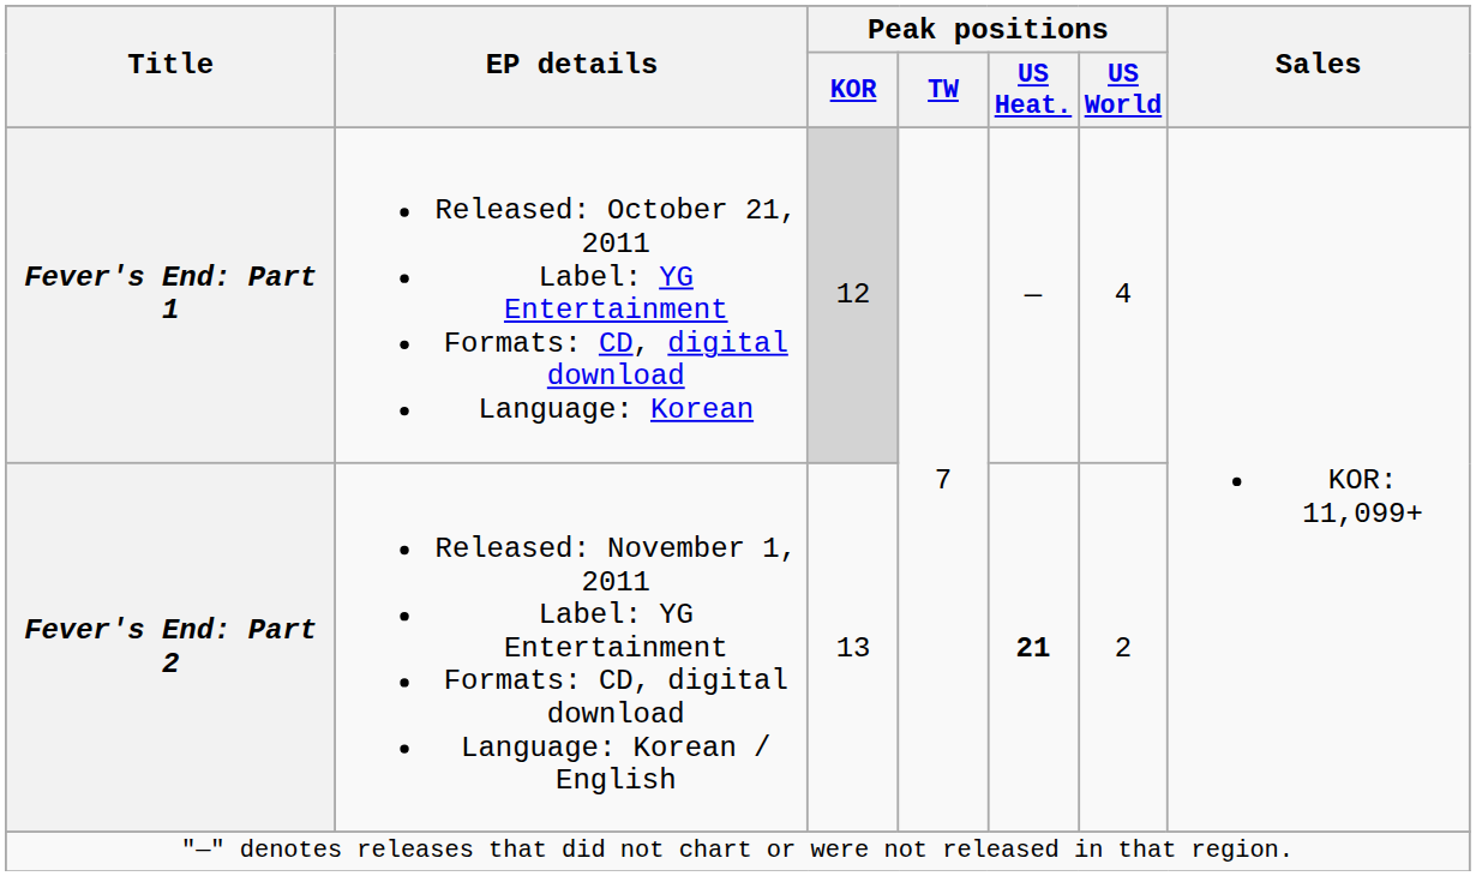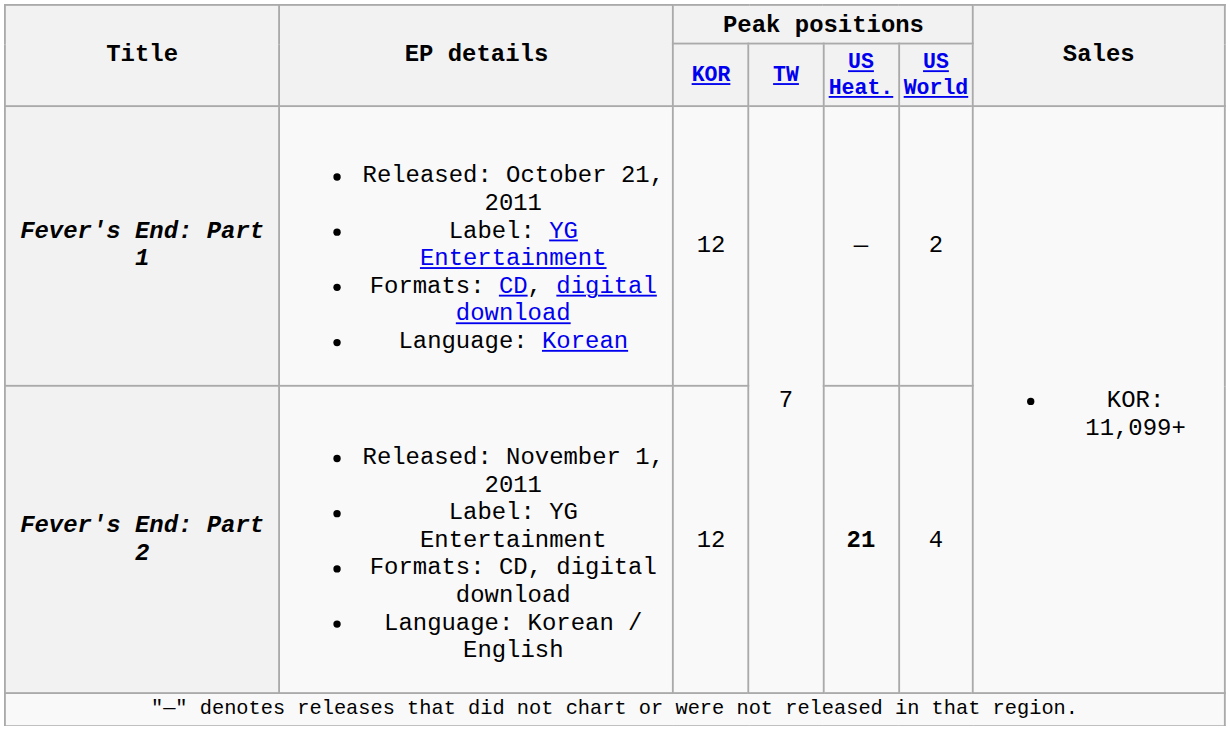 <table class="wikitable plainrowheaders" style="text-align:center;">
 <tr>
 <th rowspan="2" style="width:11em;">Title</th>
 <th rowspan="2" style="width:16em;">EP details</th>
 <th colspan="4">Peak positions</th>
 <th rowspan="2" style="width:10em;">Sales</th>
 </tr>
 <tr>
 <th scope="col" style="width:3em;font-size:90%;"><a href='#'>KOR</a><br></th>
 <th scope="col" style="width:3em;font-size:90%;"><a href='#'>TW</a><br></th>
 <th scope="col" style="width:3em;font-size:90%;"><a href='#'>US<br>Heat.</a><br></th>
 <th scope="col" style="width:3em;font-size:90%;"><a href='#'>US<br>World</a><br></th>
 </tr>
 <tr>
 <th scope="row"><em>Fever's End: Part 1</em></th>
 <td><br><ul><li>Released: October 21, 2011</li><li>Label: <a href='#'>YG Entertainment</a></li><li>Formats: <a href='#'>CD</a>, <a href='#'>digital download</a></li><li>Language: <a href='#'>Korean</a></li></ul></td>
-<td style="background: lightgrey;">12</td>
+<td>12</td>
 <td rowspan="2">7</td>
 <td>—</td>
-<td>4</td>
+<td>2</td>
 <td rowspan="2"><br><ul><li>KOR: 11,099+</li></ul></td>
 </tr>
 <tr>
 <th scope="row"><em>Fever's End: Part 2</em></th>
 <td><br><ul><li>Released: November 1, 2011</li><li>Label: YG Entertainment</li><li>Formats: CD, digital download</li><li>Language: Korean / English</li></ul></td>
-<td>13</td>
+<td>12</td>
 <td><strong>21</strong></td>
-<td>2</td>
+<td>4</td>
 </tr>
 <tr>
 <td colspan="14" style="font-size:85%">"—" denotes releases that did not chart or were not released in that region.</td>
 </tr>
 </table>
